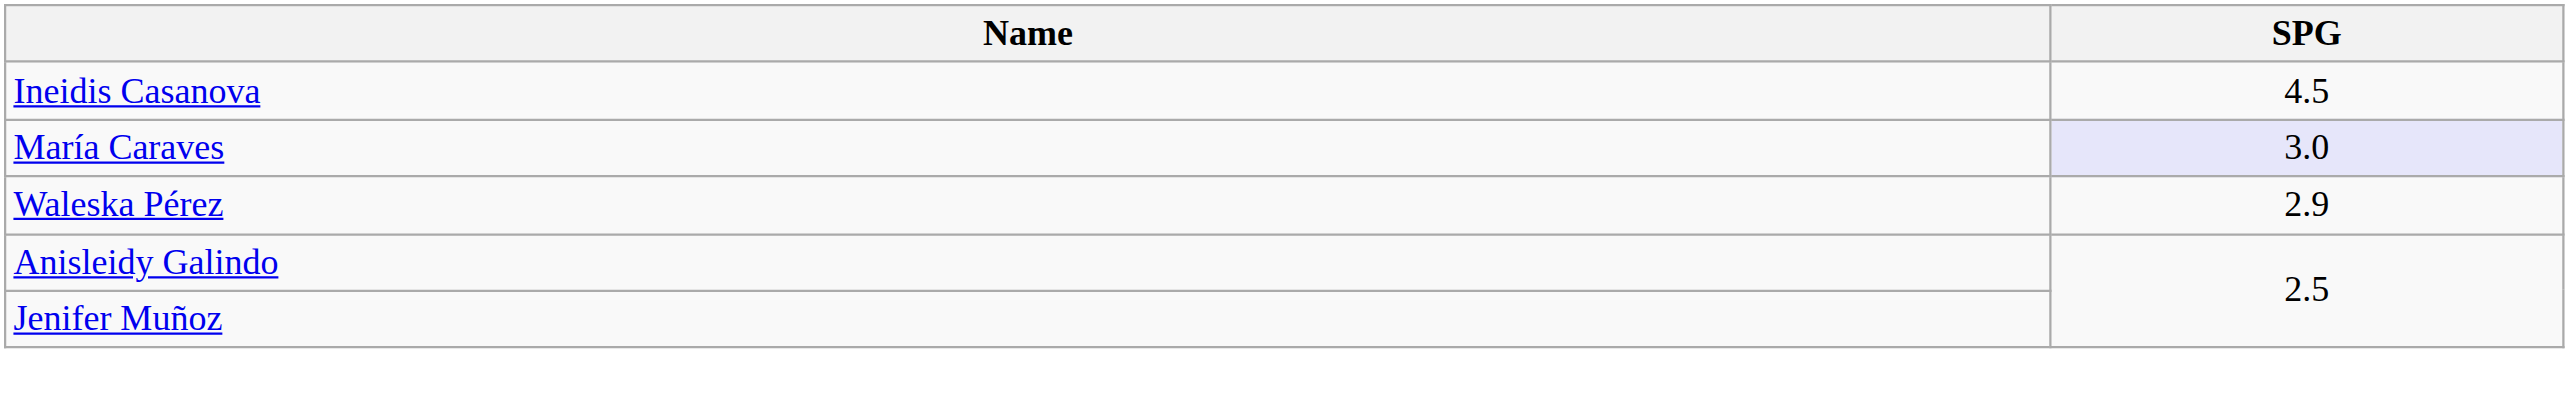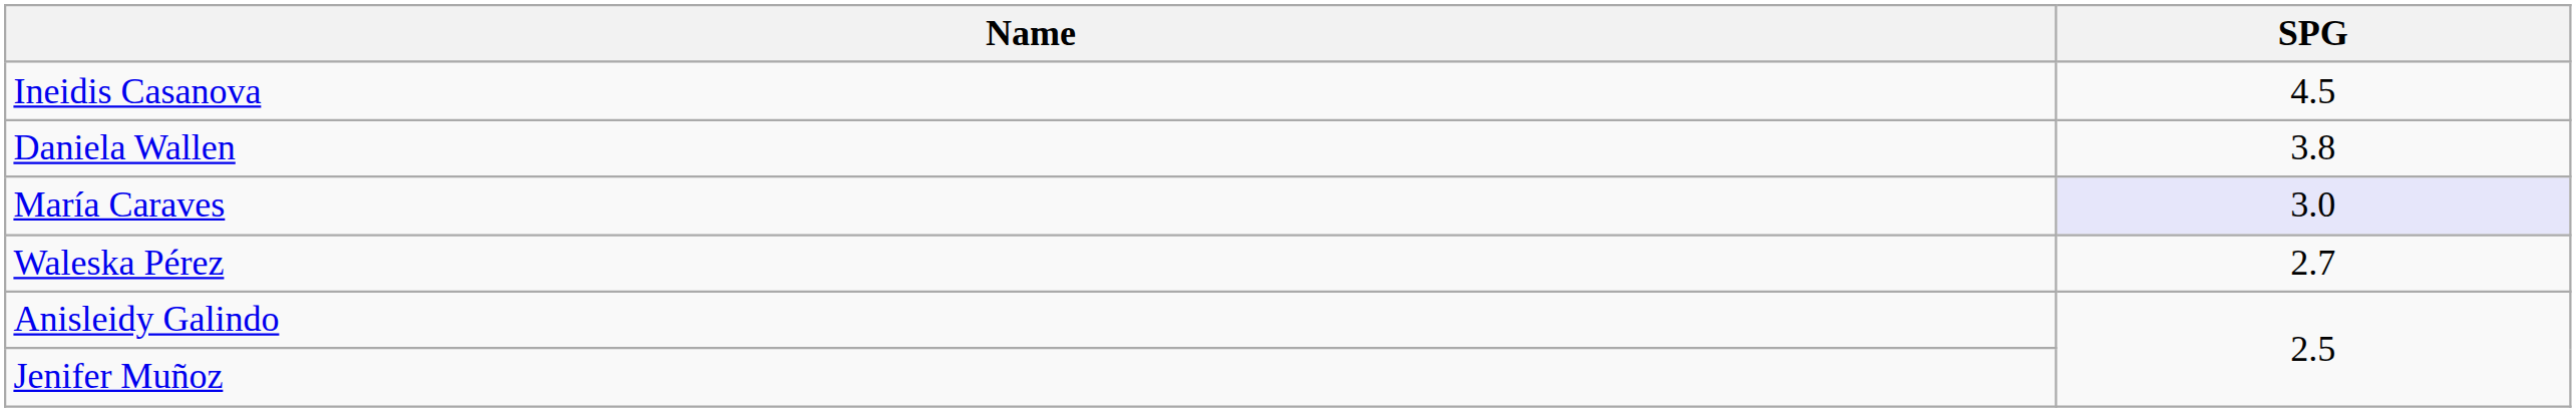 <table class=wikitable width="90%">
 <tr>
 <th width="80%">Name</th>
 <th width="20%">SPG</th>
 </tr>
 <tr>
 <td> <a href='#'>Ineidis Casanova</a></td>
 <td align=center>4.5</td>
 </tr>
 <tr>
+<td> <a href='#'>Daniela Wallen</a></td>
+<td align=center>3.8</td>
+</tr>
+<tr>
 <td> <a href='#'>María Caraves</a></td>
 <td align=center style="background: lavender;">3.0</td>
 </tr>
 <tr>
 <td> <a href='#'>Waleska Pérez</a></td>
-<td align=center>2.9</td>
+<td align=center>2.7</td>
 </tr>
 <tr>
 <td> <a href='#'>Anisleidy Galindo</a></td>
 <td align=center rowspan=2>2.5</td>
 </tr>
 <tr>
 <td> <a href='#'>Jenifer Muñoz</a></td>
 </tr>
 </table>
